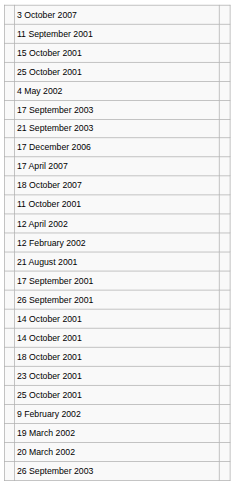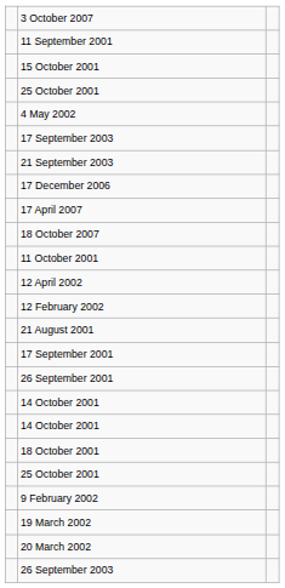 <table class="wikitable" style="font-size: 80%; float: left; width: 26em; margin-right: 1em; height: 700px">
 <tr>
 <td></td>
 <td>3 October 2007</td>
 <td></td>
 </tr>
 <tr>
 <td></td>
 <td>11 September 2001</td>
 <td></td>
 </tr>
 <tr>
 <td></td>
 <td>15 October 2001</td>
 <td></td>
 </tr>
 <tr>
 <td></td>
 <td>25 October 2001</td>
 <td></td>
 </tr>
 <tr>
 <td></td>
 <td>4 May 2002</td>
 <td></td>
 </tr>
 <tr>
 <td></td>
 <td>17 September 2003</td>
 <td></td>
 </tr>
 <tr>
 <td></td>
 <td>21 September 2003</td>
 <td></td>
 </tr>
 <tr>
 <td></td>
 <td>17 December 2006</td>
 <td></td>
 </tr>
 <tr>
 <td></td>
 <td>17 April 2007</td>
 <td></td>
 </tr>
 <tr>
 <td></td>
 <td>18 October 2007</td>
 <td></td>
 </tr>
 <tr>
 <td></td>
 <td>11 October 2001</td>
 <td></td>
 </tr>
 <tr>
 <td></td>
 <td>12 April 2002</td>
 <td></td>
 </tr>
 <tr>
 <td></td>
 <td>12 February 2002</td>
 <td></td>
 </tr>
 <tr>
 <td></td>
 <td>21 August 2001</td>
 <td></td>
 </tr>
 <tr>
 <td></td>
 <td>17 September 2001</td>
 <td></td>
 </tr>
 <tr>
 <td></td>
 <td>26 September 2001</td>
 <td></td>
 </tr>
 <tr>
 <td></td>
 <td>14 October 2001</td>
 <td></td>
 </tr>
 <tr>
 <td></td>
 <td>14 October 2001</td>
 <td></td>
 </tr>
 <tr>
 <td></td>
 <td>18 October 2001</td>
 <td></td>
 </tr>
 <tr>
 <td></td>
-<td>23 October 2001</td>
-<td></td>
-</tr>
-<tr>
-<td></td>
 <td>25 October 2001</td>
 <td></td>
 </tr>
 <tr>
 <td></td>
 <td>9 February 2002</td>
 <td></td>
 </tr>
 <tr>
 <td></td>
 <td>19 March 2002</td>
 <td></td>
 </tr>
 <tr>
 <td></td>
 <td>20 March 2002</td>
 <td></td>
 </tr>
 <tr>
 <td></td>
 <td>26 September 2003</td>
 <td></td>
 </tr>
 </table>
